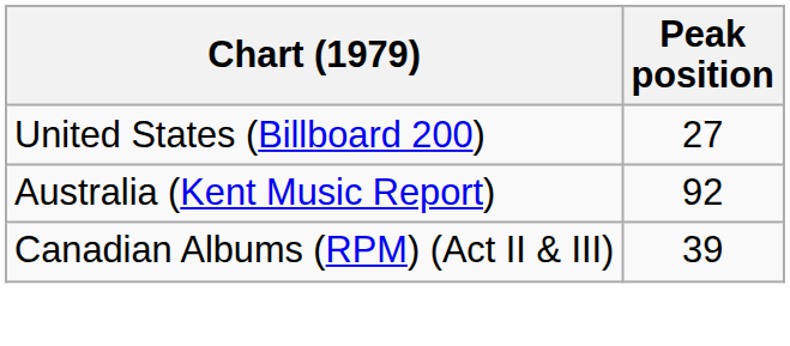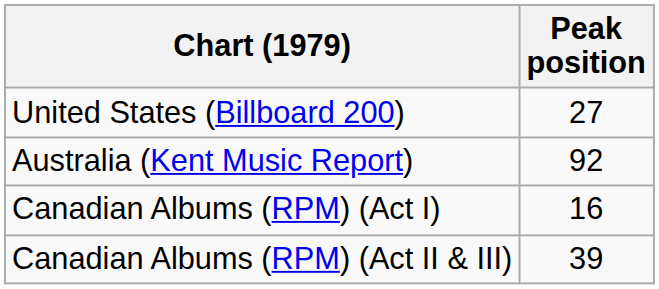 <table class="wikitable">
 <tr>
 <th>Chart (1979)</th>
 <th>Peak<br>position</th>
 </tr>
 <tr>
 <td>United States (<a href='#'>Billboard 200</a>)</td>
 <td align="center">27</td>
 </tr>
 <tr>
 <td>Australia (<a href='#'>Kent Music Report</a>)</td>
 <td style="text-align:center;">92</td>
 </tr>
 <tr>
+<td>Canadian Albums (<a href='#'>RPM</a>) (Act I)</td>
+<td style="text-align:center;">16</td>
+</tr>
+<tr>
 <td>Canadian Albums (<a href='#'>RPM</a>) (Act II & III)</td>
 <td style="text-align:center;">39</td>
 </tr>
 </table>
